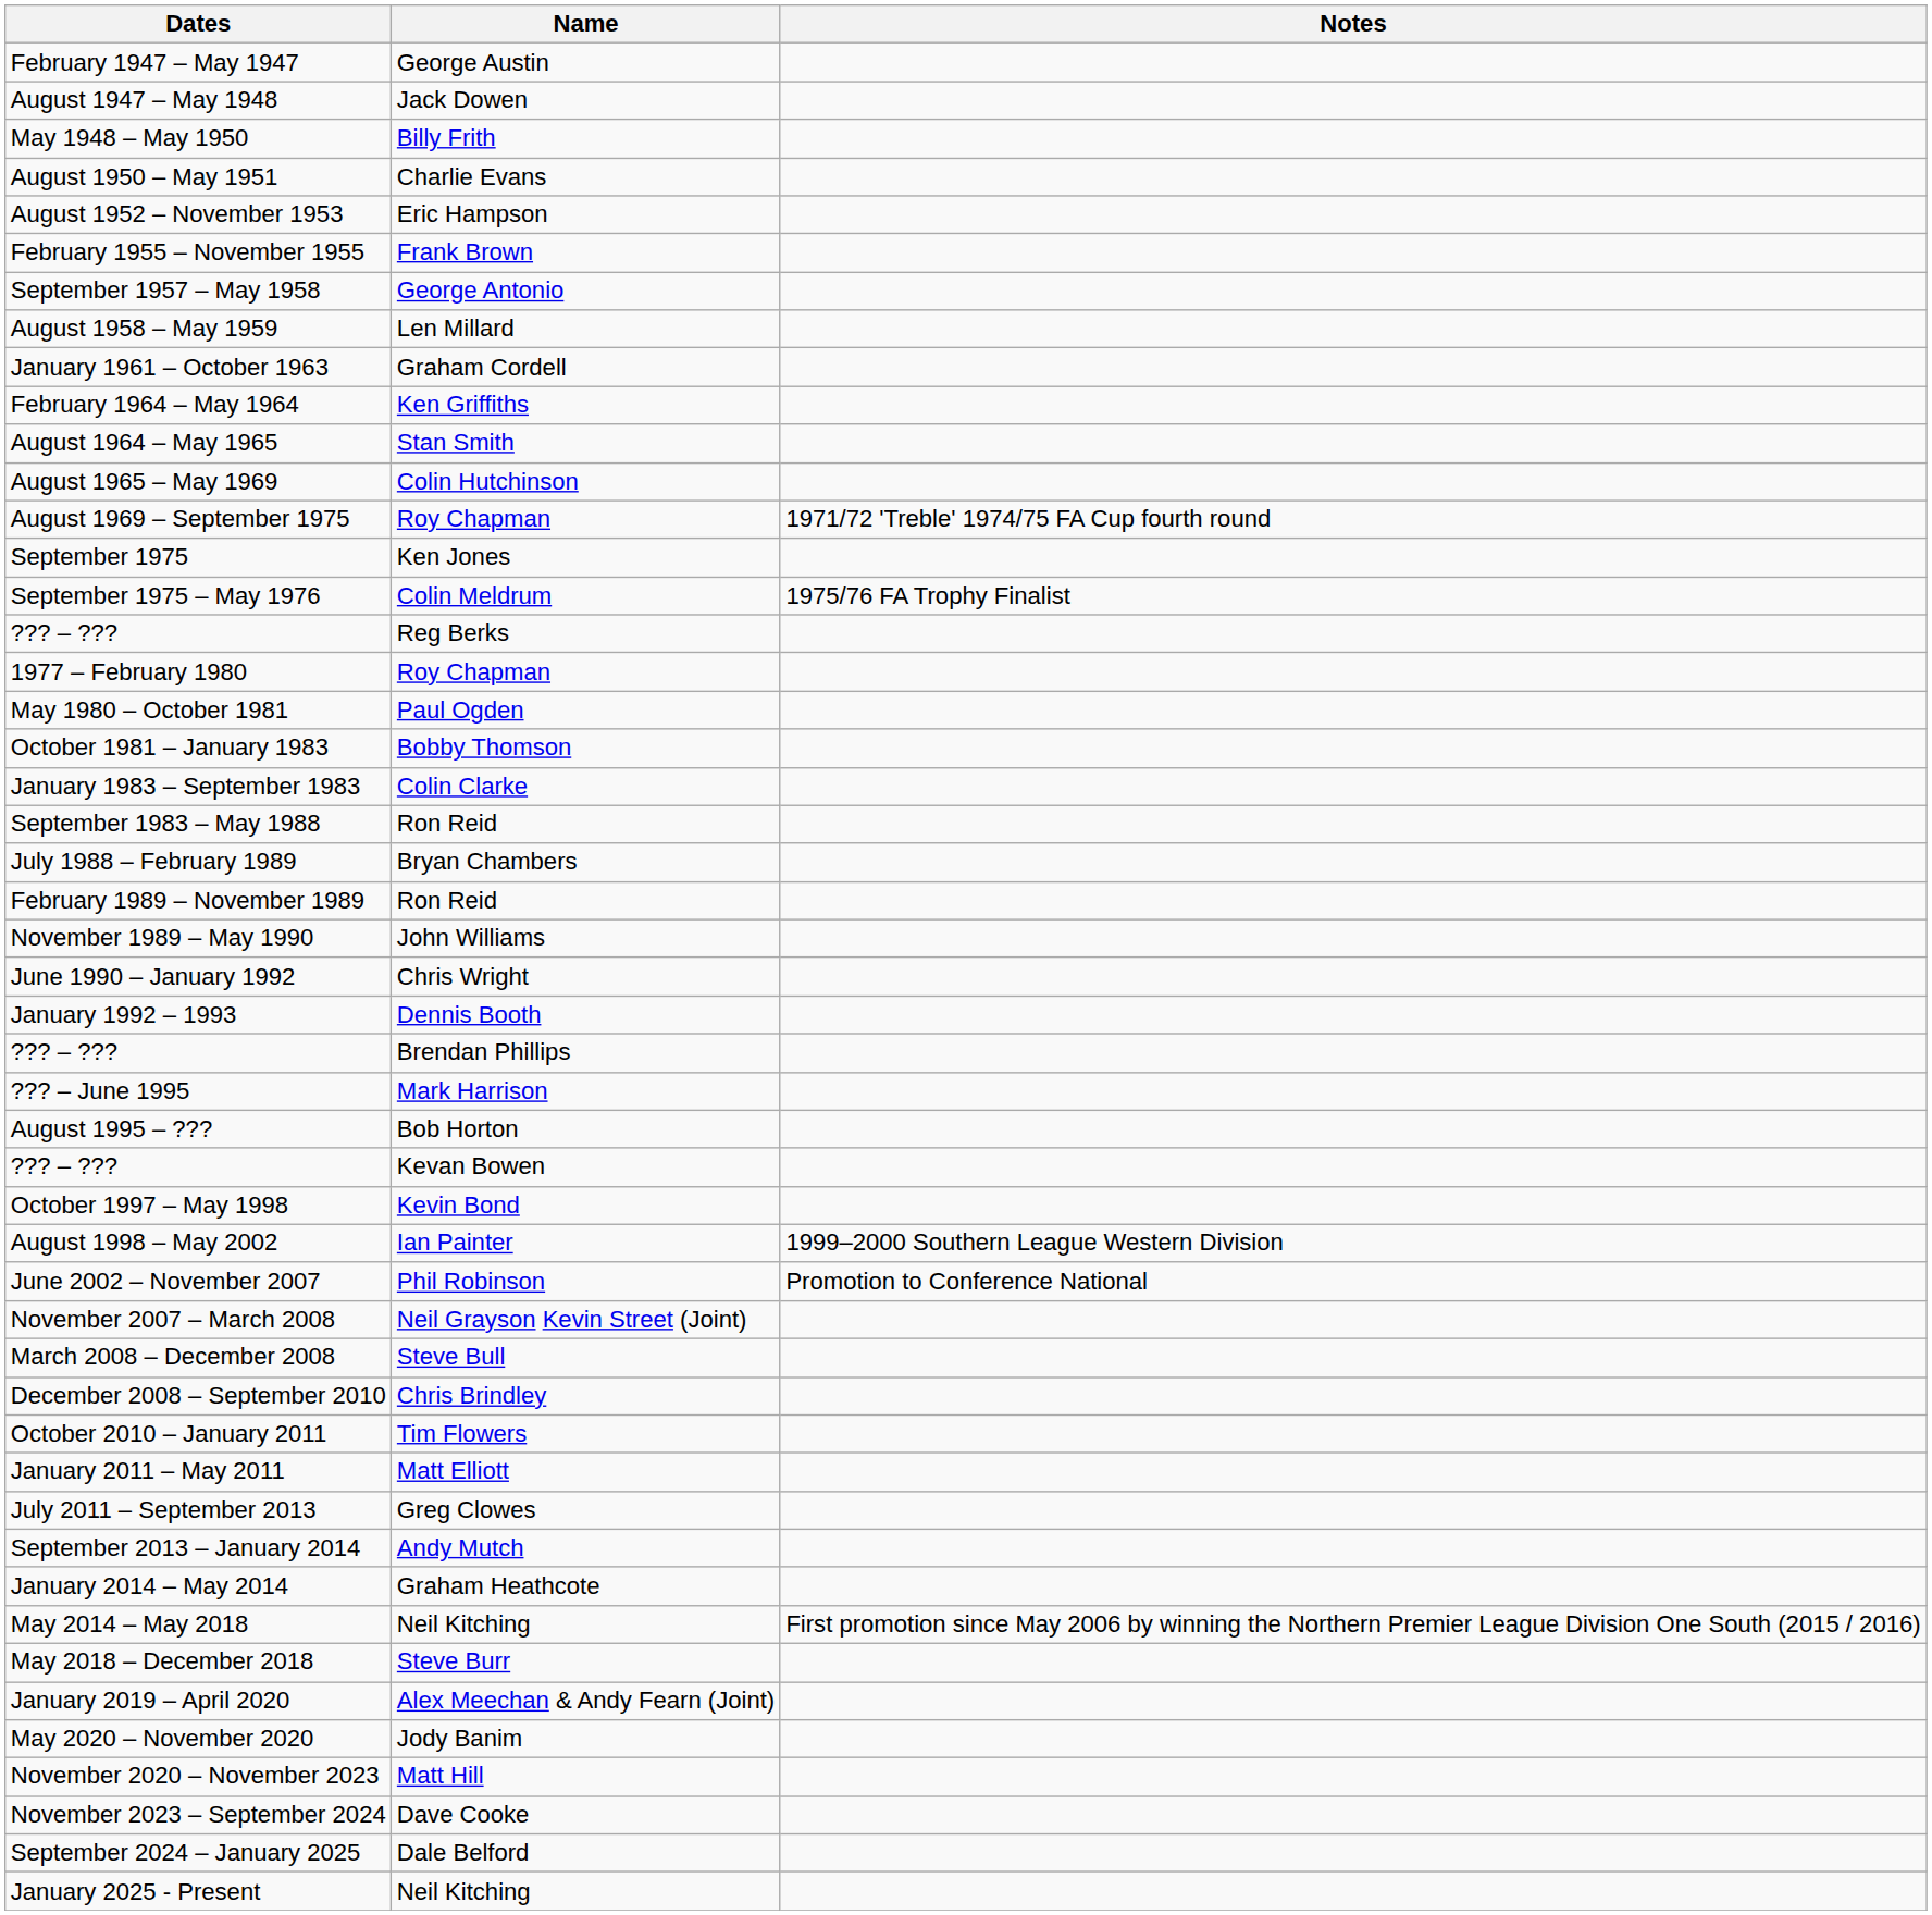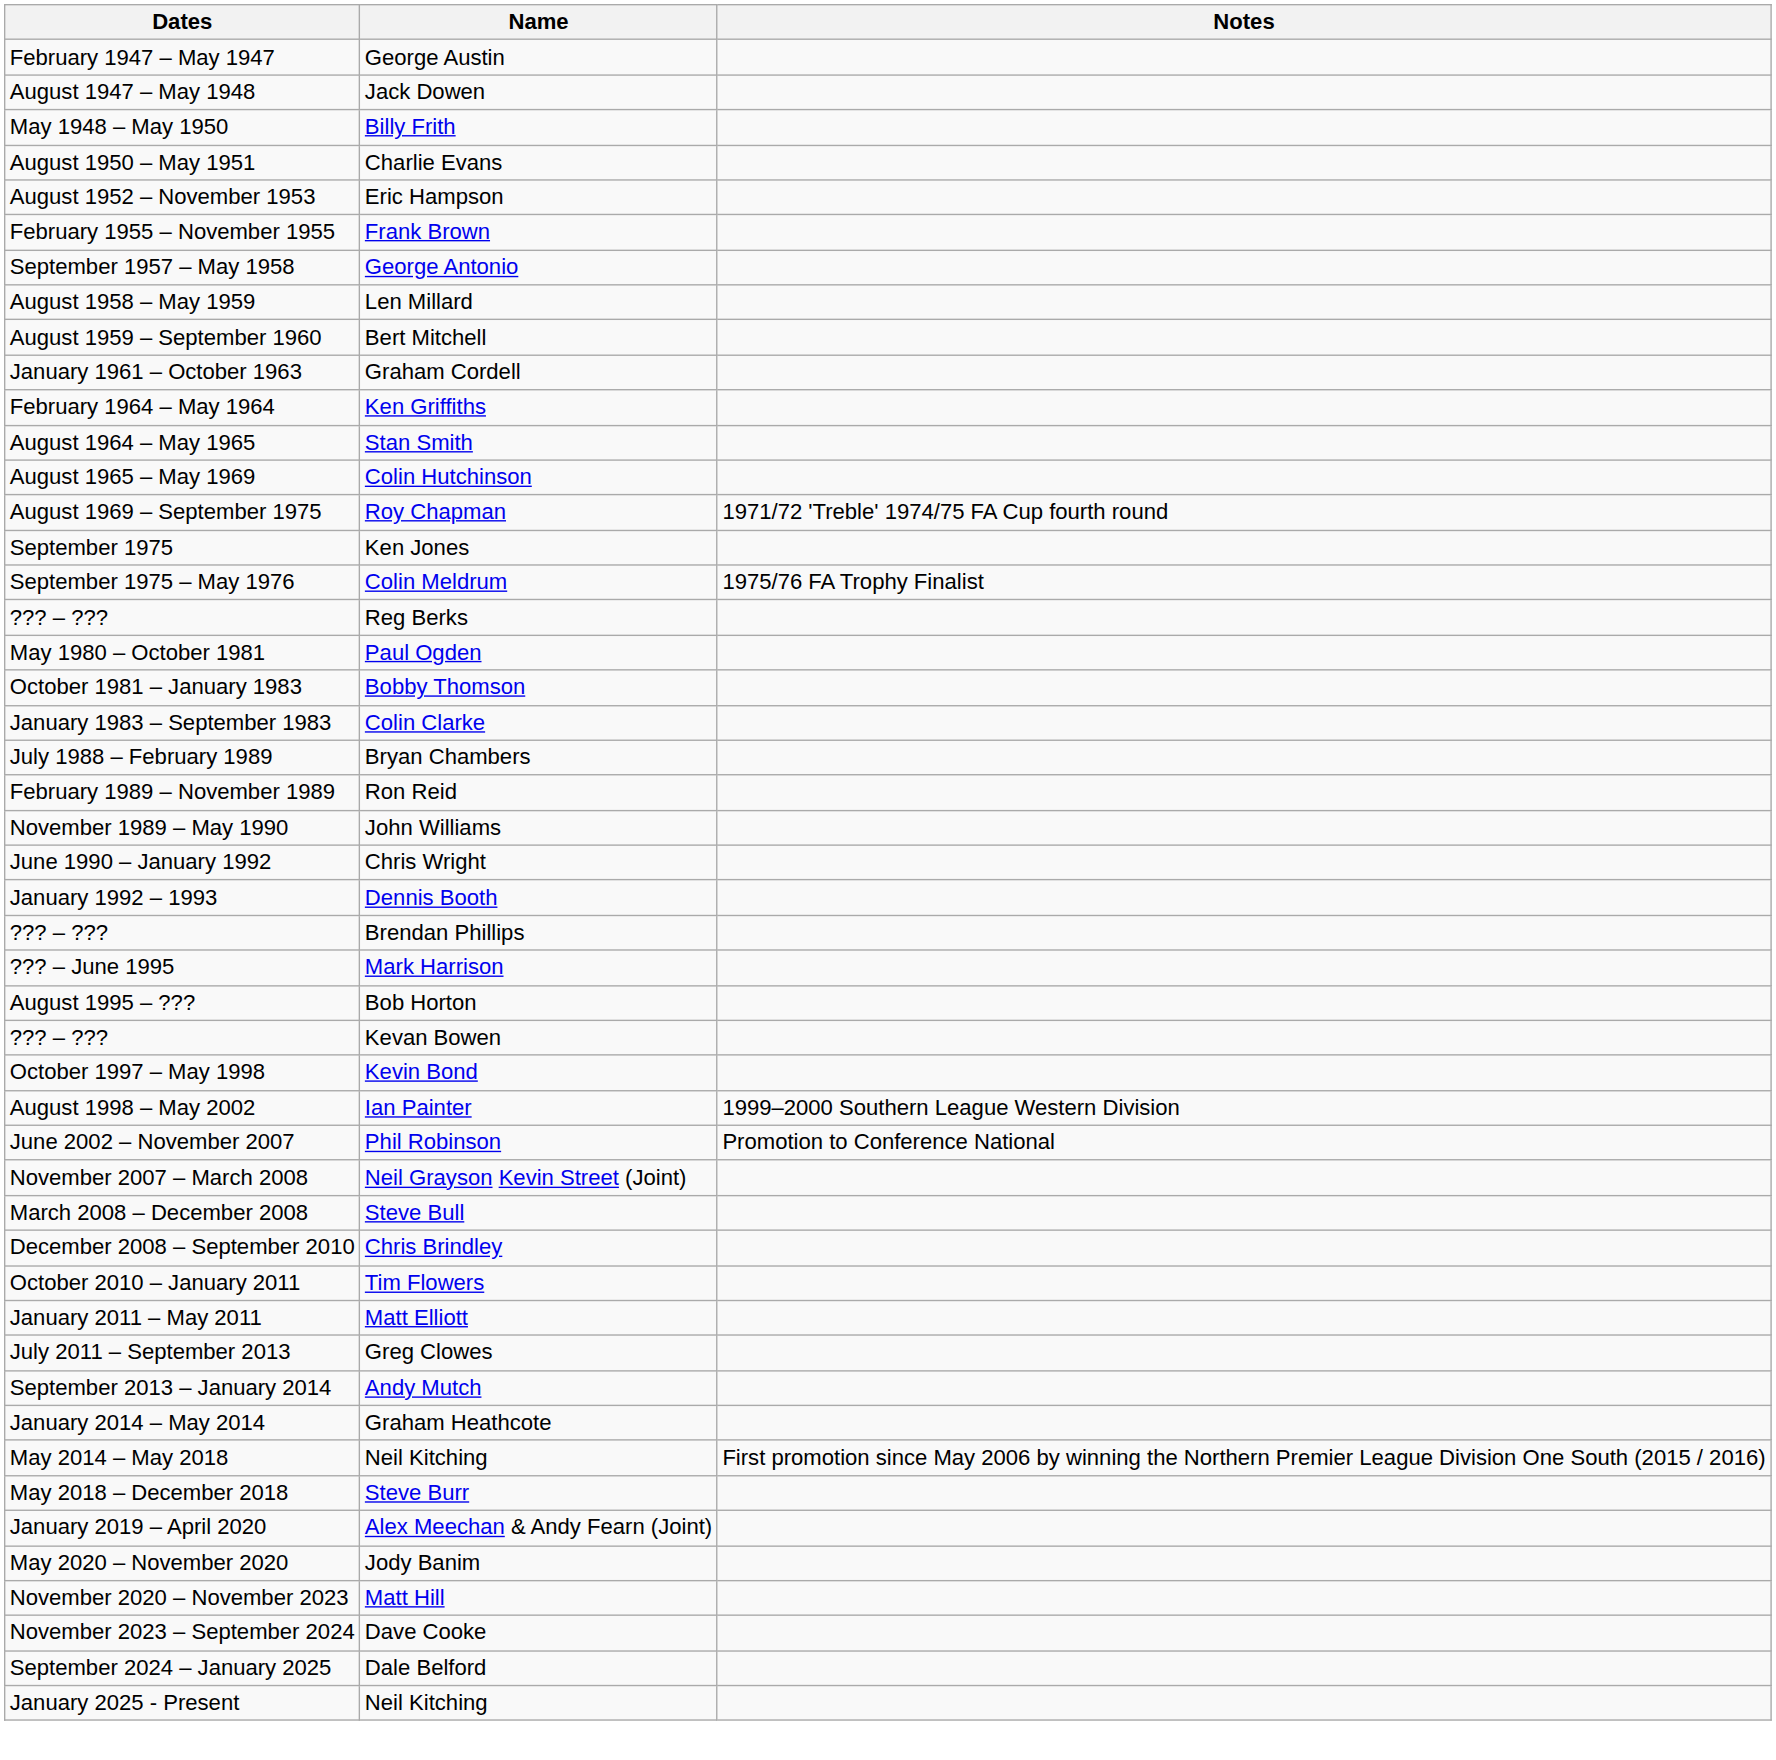 <table class="wikitable">
 <tr>
 <th>Dates</th>
 <th>Name</th>
 <th>Notes</th>
 </tr>
 <tr>
 <td>February 1947 – May 1947</td>
 <td>George Austin</td>
 <td></td>
 </tr>
 <tr>
 <td>August 1947 – May 1948</td>
 <td>Jack Dowen</td>
 <td></td>
 </tr>
 <tr>
 <td>May 1948 – May 1950</td>
 <td> <a href='#'>Billy Frith</a></td>
 <td></td>
 </tr>
 <tr>
 <td>August 1950 – May 1951</td>
 <td>Charlie Evans</td>
 <td></td>
 </tr>
 <tr>
 <td>August 1952 – November 1953</td>
 <td>Eric Hampson</td>
 <td></td>
 </tr>
 <tr>
 <td>February 1955 – November 1955</td>
 <td> <a href='#'>Frank Brown</a></td>
 <td></td>
 </tr>
 <tr>
 <td>September 1957 – May 1958</td>
 <td> <a href='#'>George Antonio</a></td>
 <td></td>
 </tr>
 <tr>
 <td>August 1958 – May 1959</td>
 <td>Len Millard</td>
 <td></td>
 </tr>
 <tr>
+<td>August 1959 – September 1960</td>
+<td>Bert Mitchell</td>
+<td></td>
+</tr>
+<tr>
 <td>January 1961 – October 1963</td>
 <td>Graham Cordell</td>
 <td></td>
 </tr>
 <tr>
 <td>February 1964 – May 1964</td>
 <td> <a href='#'>Ken Griffiths</a></td>
 <td></td>
 </tr>
 <tr>
 <td>August 1964 – May 1965</td>
 <td> <a href='#'>Stan Smith</a></td>
 <td></td>
 </tr>
 <tr>
 <td>August 1965 – May 1969</td>
 <td> <a href='#'>Colin Hutchinson</a></td>
 <td></td>
 </tr>
 <tr>
 <td>August 1969 – September 1975</td>
 <td> <a href='#'>Roy Chapman</a></td>
 <td>1971/72 'Treble' 1974/75 FA Cup fourth round</td>
 </tr>
 <tr>
 <td>September 1975</td>
 <td>Ken Jones</td>
 <td></td>
 </tr>
 <tr>
 <td>September 1975 – May 1976</td>
 <td> <a href='#'>Colin Meldrum</a></td>
 <td>1975/76 FA Trophy Finalist</td>
 </tr>
 <tr>
 <td>??? – ???</td>
 <td>Reg Berks</td>
 <td></td>
 </tr>
 <tr>
-<td>1977 – February 1980</td>
-<td> <a href='#'>Roy Chapman</a></td>
-<td></td>
-</tr>
-<tr>
 <td>May 1980 – October 1981</td>
 <td> <a href='#'>Paul Ogden</a></td>
 <td></td>
 </tr>
 <tr>
 <td>October 1981 – January 1983</td>
 <td> <a href='#'>Bobby Thomson</a></td>
 <td></td>
 </tr>
 <tr>
 <td>January 1983 – September 1983</td>
 <td> <a href='#'>Colin Clarke</a></td>
-<td></td>
-</tr>
-<tr>
-<td>September 1983 – May 1988</td>
-<td>Ron Reid</td>
 <td></td>
 </tr>
 <tr>
 <td>July 1988 – February 1989</td>
 <td>Bryan Chambers</td>
 <td></td>
 </tr>
 <tr>
 <td>February 1989 – November 1989</td>
 <td>Ron Reid</td>
 <td></td>
 </tr>
 <tr>
 <td>November 1989 – May 1990</td>
 <td>John Williams</td>
 <td></td>
 </tr>
 <tr>
 <td>June 1990 – January 1992</td>
 <td>Chris Wright</td>
 <td></td>
 </tr>
 <tr>
 <td>January 1992 – 1993</td>
 <td> <a href='#'>Dennis Booth</a></td>
 <td></td>
 </tr>
 <tr>
 <td>??? – ???</td>
 <td>Brendan Phillips</td>
 <td></td>
 </tr>
 <tr>
 <td>??? – June 1995</td>
 <td> <a href='#'>Mark Harrison</a></td>
 <td></td>
 </tr>
 <tr>
 <td>August 1995 – ???</td>
 <td>Bob Horton</td>
 <td></td>
 </tr>
 <tr>
 <td>??? – ???</td>
 <td>Kevan Bowen</td>
 <td></td>
 </tr>
 <tr>
 <td>October 1997 – May 1998</td>
 <td> <a href='#'>Kevin Bond</a></td>
 <td></td>
 </tr>
 <tr>
 <td>August 1998 – May 2002</td>
 <td> <a href='#'>Ian Painter</a></td>
 <td>1999–2000 Southern League Western Division</td>
 </tr>
 <tr>
 <td>June 2002 – November 2007</td>
 <td> <a href='#'>Phil Robinson</a></td>
 <td>Promotion to Conference National</td>
 </tr>
 <tr>
 <td>November 2007 – March 2008</td>
 <td> <a href='#'>Neil Grayson</a>  <a href='#'>Kevin Street</a> (Joint)</td>
 <td></td>
 </tr>
 <tr>
 <td>March 2008 – December 2008</td>
 <td> <a href='#'>Steve Bull</a></td>
 <td></td>
 </tr>
 <tr>
 <td>December 2008 – September 2010</td>
 <td> <a href='#'>Chris Brindley</a></td>
 <td></td>
 </tr>
 <tr>
 <td>October 2010 – January 2011</td>
 <td> <a href='#'>Tim Flowers</a></td>
 <td></td>
 </tr>
 <tr>
 <td>January 2011 – May 2011</td>
 <td> <a href='#'>Matt Elliott</a></td>
 <td></td>
 </tr>
 <tr>
 <td>July 2011 – September 2013</td>
 <td> Greg Clowes</td>
 <td></td>
 </tr>
 <tr>
 <td>September 2013 – January 2014</td>
 <td> <a href='#'>Andy Mutch</a></td>
 <td></td>
 </tr>
 <tr>
 <td>January 2014 – May 2014</td>
 <td> Graham Heathcote</td>
 <td></td>
 </tr>
 <tr>
 <td>May 2014 – May 2018</td>
 <td> Neil Kitching</td>
 <td>First promotion since May 2006 by winning the Northern Premier League Division One South (2015 / 2016)</td>
 </tr>
 <tr>
 <td>May 2018 – December 2018</td>
 <td> <a href='#'>Steve Burr</a></td>
 <td></td>
 </tr>
 <tr>
 <td>January 2019 – April 2020</td>
 <td> <a href='#'>Alex Meechan</a> &  Andy Fearn (Joint)</td>
 <td></td>
 </tr>
 <tr>
 <td>May 2020 – November 2020</td>
 <td> Jody Banim</td>
 <td></td>
 </tr>
 <tr>
 <td>November 2020 – November 2023</td>
 <td> <a href='#'>Matt Hill</a></td>
 <td></td>
 </tr>
 <tr>
 <td>November 2023 – September 2024</td>
 <td> Dave Cooke</td>
 <td></td>
 </tr>
 <tr>
 <td>September 2024 – January 2025</td>
 <td> Dale Belford</td>
 <td></td>
 </tr>
 <tr>
 <td>January 2025 - Present</td>
 <td> Neil Kitching</td>
 </tr>
 </table>
